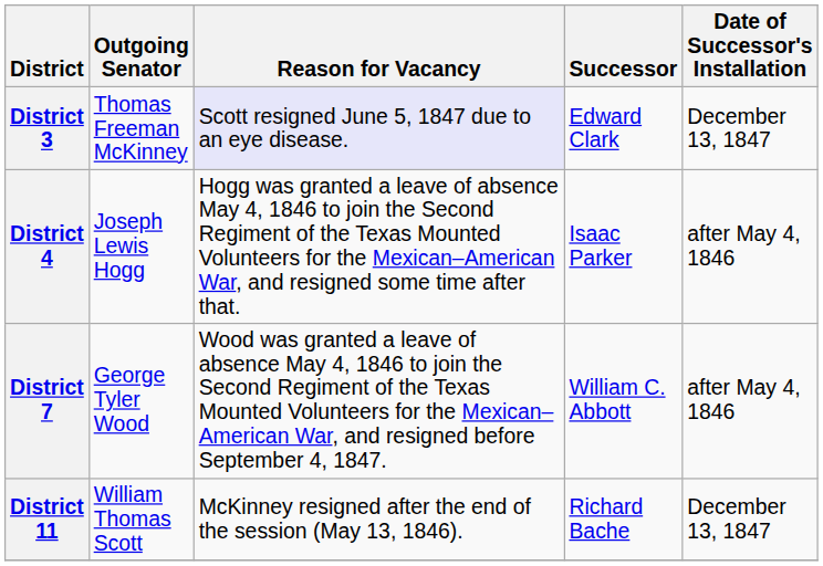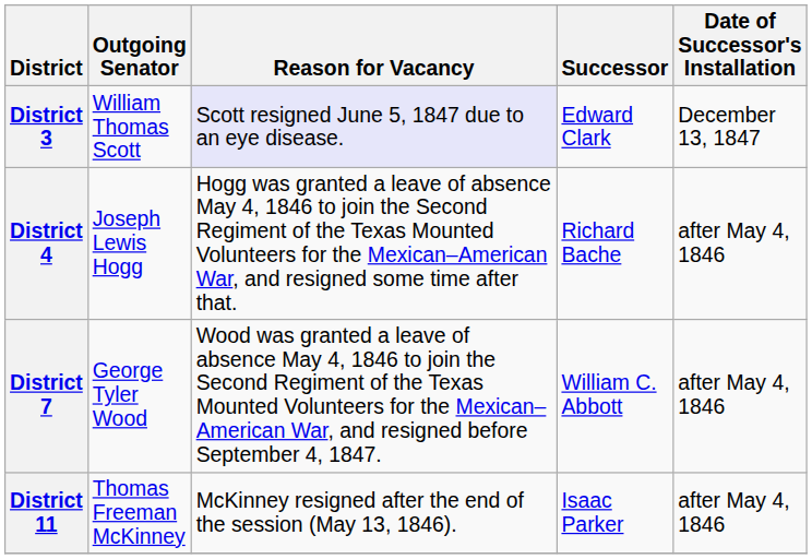 <table class="wikitable">
 <tr bgcolor="#cccccc" align="center" valign="bottom">
 <th>District</th>
 <th>Outgoing<br>Senator</th>
 <th width="50%">Reason for Vacancy</th>
 <th>Successor</th>
 <th width="15%">Date of Successor's Installation</th>
 </tr>
 <tr>
 <th><a href='#'>District 3</a></th>
-<td><a href='#'>Thomas Freeman McKinney</a></td>
+<td><a href='#'>William Thomas Scott</a></td>
 <td style="background: lavender;">Scott resigned June 5, 1847 due to an eye disease.</td>
 <td><a href='#'>Edward Clark</a></td>
 <td>December 13, 1847</td>
 </tr>
 <tr>
 <th><a href='#'>District 4</a></th>
 <td><a href='#'>Joseph Lewis Hogg</a></td>
 <td>Hogg was granted a leave of absence May 4, 1846 to join the Second Regiment of the Texas Mounted Volunteers for the <a href='#'>Mexican–American War</a>, and resigned some time after that.</td>
-<td><a href='#'>Isaac Parker</a></td>
+<td><a href='#'>Richard Bache</a></td>
 <td>after May 4, 1846</td>
 </tr>
 <tr>
 <th><a href='#'>District 7</a></th>
 <td><a href='#'>George Tyler Wood</a></td>
 <td>Wood was granted a leave of absence May 4, 1846 to join the Second Regiment of the Texas Mounted Volunteers for the <a href='#'>Mexican–American War</a>, and resigned before September 4, 1847.</td>
 <td><a href='#'>William C. Abbott</a></td>
 <td>after May 4, 1846</td>
 </tr>
 <tr>
 <th><a href='#'>District 11</a></th>
-<td><a href='#'>William Thomas Scott</a></td>
+<td><a href='#'>Thomas Freeman McKinney</a></td>
 <td>McKinney resigned after the end of the session (May 13, 1846).</td>
-<td><a href='#'>Richard Bache</a></td>
-<td>December 13, 1847</td>
+<td><a href='#'>Isaac Parker</a></td>
+<td>after May 4, 1846</td>
 </tr>
 <tr>
 </tr>
 </table>
